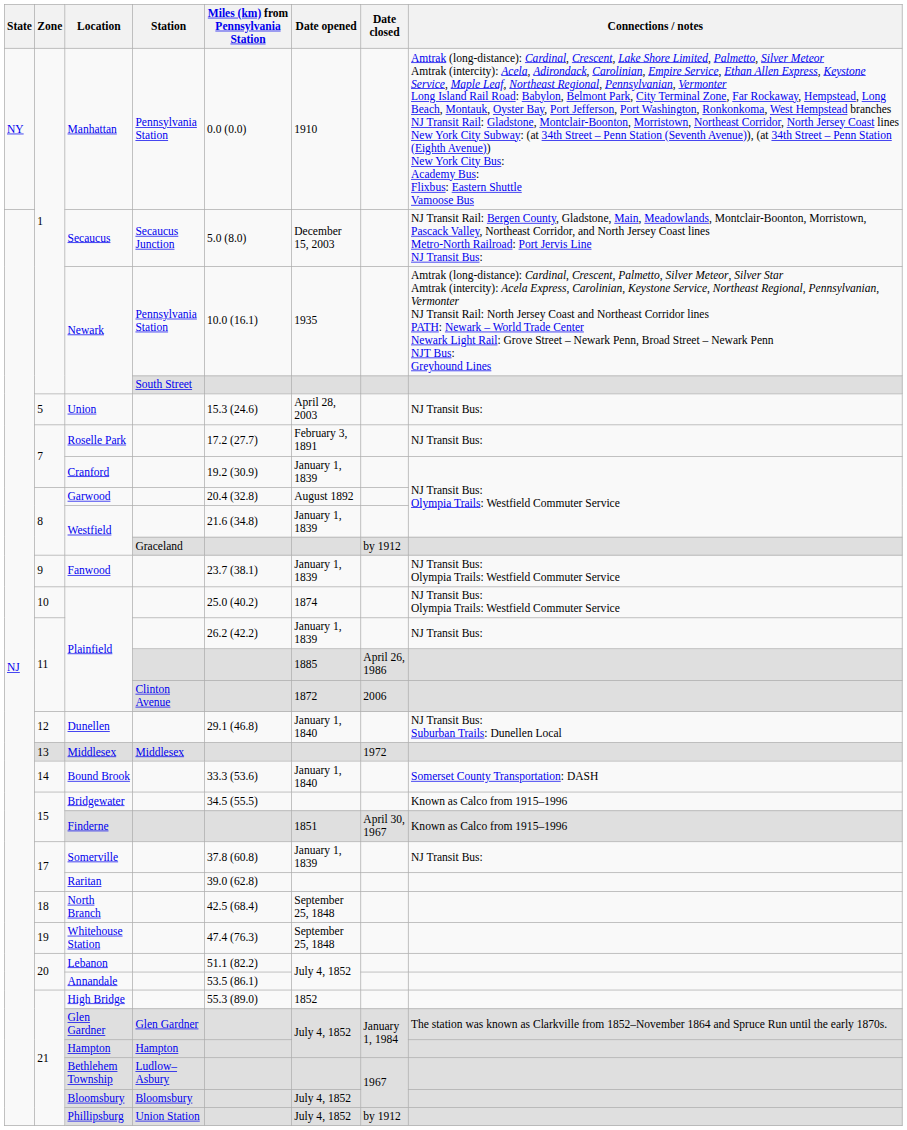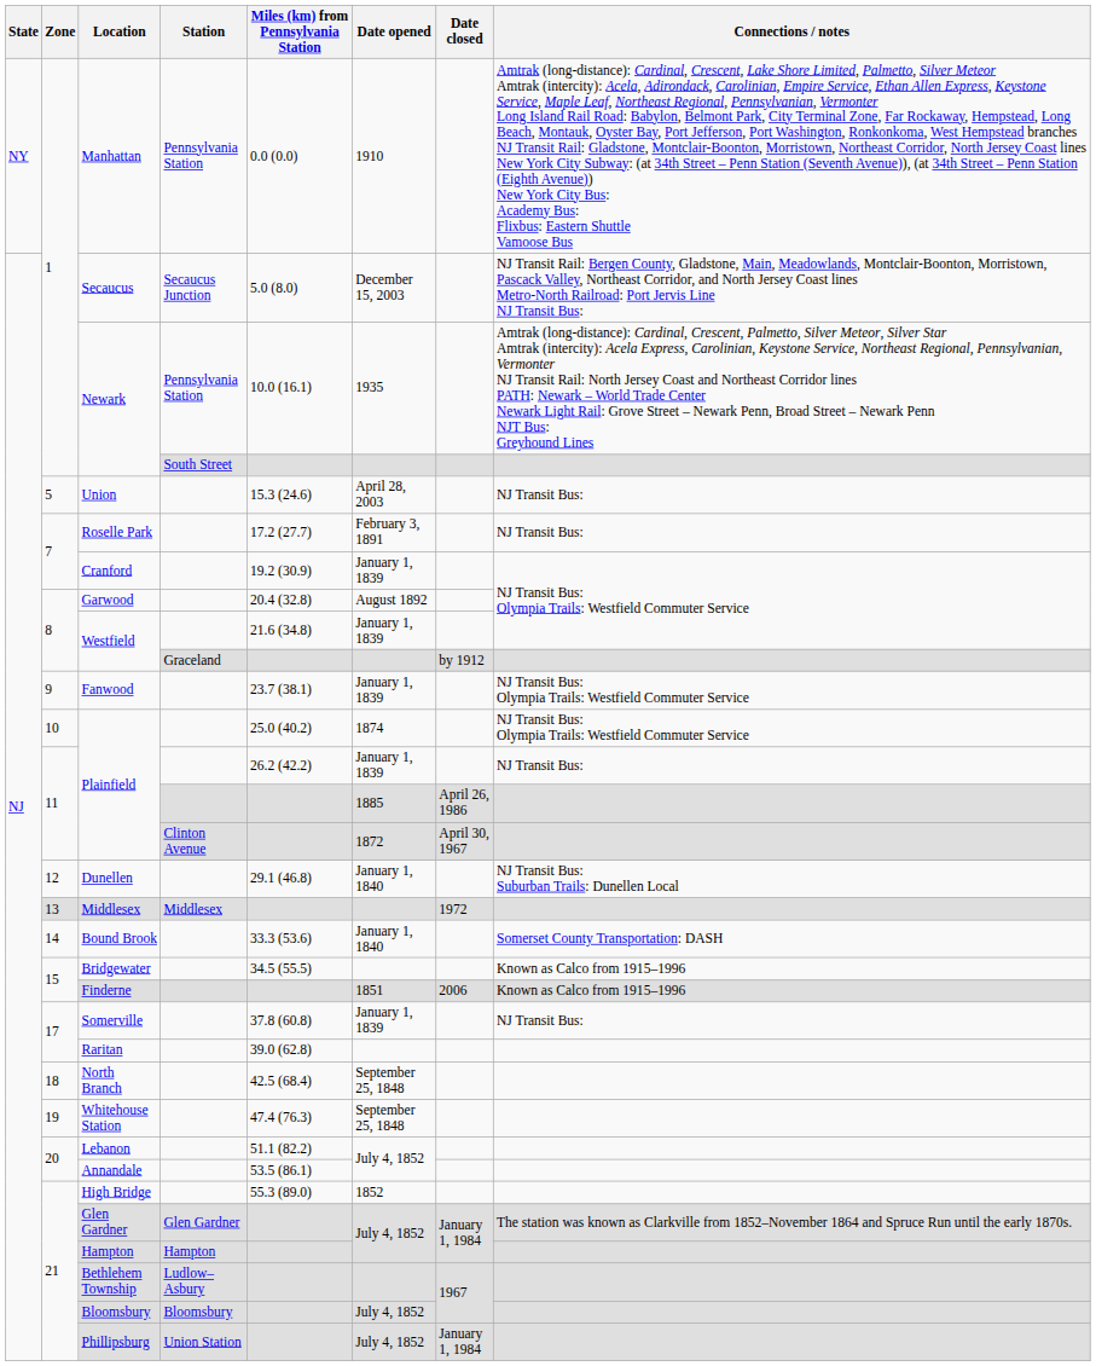 <table class="wikitable">
 <tr>
 <th>State</th>
 <th>Zone</th>
 <th>Location</th>
 <th>Station</th>
 <th><a href='#'>Miles (km)</a> from <a href='#'>Pennsylvania Station</a></th>
 <th>Date opened</th>
 <th>Date closed</th>
 <th width="55%">Connections / notes</th>
 </tr>
 <tr>
 <td><a href='#'>NY</a></td>
 <td rowspan=4>1</td>
 <td><a href='#'>Manhattan</a></td>
 <td><a href='#'>Pennsylvania Station</a> <br></td>
 <td>0.0 (0.0)</td>
 <td>1910</td>
 <td></td>
 <td><a href='#'>Amtrak</a> (long-distance): <em><a href='#'>Cardinal</a></em>, <em><a href='#'>Crescent</a></em>, <em><a href='#'>Lake Shore Limited</a></em>, <em><a href='#'>Palmetto</a></em>, <em><a href='#'>Silver Meteor</a></em><br>Amtrak (intercity): <em><a href='#'>Acela</a></em>, <em><a href='#'>Adirondack</a></em>, <em><a href='#'>Carolinian</a></em>, <em><a href='#'>Empire Service</a></em>, <em><a href='#'>Ethan Allen Express</a></em>, <em><a href='#'>Keystone Service</a></em>, <em><a href='#'>Maple Leaf</a></em>, <em><a href='#'>Northeast Regional</a></em>, <em><a href='#'>Pennsylvanian</a></em>, <em><a href='#'>Vermonter</a></em><br><a href='#'>Long Island Rail Road</a>: <a href='#'>Babylon</a>, <a href='#'>Belmont Park</a>, <a href='#'>City Terminal Zone</a>, <a href='#'>Far Rockaway</a>, <a href='#'>Hempstead</a>, <a href='#'>Long Beach</a>, <a href='#'>Montauk</a>, <a href='#'>Oyster Bay</a>, <a href='#'>Port Jefferson</a>, <a href='#'>Port Washington</a>, <a href='#'>Ronkonkoma</a>, <a href='#'>West Hempstead</a> branches<br><a href='#'>NJ Transit Rail</a>: <a href='#'>Gladstone</a>, <a href='#'>Montclair-Boonton</a>, <a href='#'>Morristown</a>, <a href='#'>Northeast Corridor</a>, <a href='#'>North Jersey Coast</a> lines<br><a href='#'>New York City Subway</a>:  (at <a href='#'>34th Street – Penn Station (Seventh Avenue)</a>),  (at <a href='#'>34th Street – Penn Station (Eighth Avenue)</a>)<br><a href='#'>New York City Bus</a>: <br><a href='#'>Academy Bus</a>: <br><a href='#'>Flixbus</a>: <a href='#'>Eastern Shuttle</a><br><a href='#'>Vamoose Bus</a></td>
 </tr>
 <tr>
 <td rowspan=31><a href='#'>NJ</a></td>
 <td><a href='#'>Secaucus</a></td>
 <td><a href='#'>Secaucus Junction</a> </td>
 <td>5.0 (8.0)</td>
 <td>December 15, 2003</td>
 <td></td>
 <td>NJ Transit Rail: <a href='#'>Bergen County</a>, Gladstone, <a href='#'>Main</a>, <a href='#'>Meadowlands</a>, Montclair-Boonton, Morristown, <a href='#'>Pascack Valley</a>, Northeast Corridor, and North Jersey Coast lines<br><a href='#'>Metro-North Railroad</a>: <a href='#'>Port Jervis Line</a><br><a href='#'>NJ Transit Bus</a>: </td>
 </tr>
 <tr>
 <td rowspan=2><a href='#'>Newark</a></td>
 <td><a href='#'>Pennsylvania Station</a> </td>
 <td>10.0 (16.1)</td>
 <td>1935</td>
 <td></td>
 <td>Amtrak (long-distance): <em>Cardinal</em>, <em>Crescent</em>, <em>Palmetto</em>, <em>Silver Meteor</em>, <em>Silver Star</em><br>Amtrak (intercity): <em>Acela Express</em>, <em>Carolinian</em>, <em>Keystone Service</em>, <em>Northeast Regional</em>, <em>Pennsylvanian</em>, <em>Vermonter</em><br>NJ Transit Rail: North Jersey Coast and Northeast Corridor lines<br><a href='#'>PATH</a>: <a href='#'>Newark – World Trade Center</a><br><a href='#'>Newark Light Rail</a>: Grove Street – Newark Penn, Broad Street – Newark Penn<br><a href='#'>NJT Bus</a>: <br><a href='#'>Greyhound Lines</a></td>
 </tr>
 <tr bgcolor=dfdfdf>
 <td><a href='#'>South Street</a></td>
 <td></td>
 <td></td>
 <td></td>
 <td></td>
 </tr>
 <tr>
 <td>5</td>
 <td><a href='#'>Union</a></td>
 <td> </td>
 <td>15.3 (24.6)</td>
 <td>April 28, 2003</td>
 <td></td>
 <td>NJ Transit Bus: </td>
 </tr>
 <tr>
 <td rowspan=2>7</td>
 <td><a href='#'>Roselle Park</a></td>
 <td></td>
 <td>17.2 (27.7)</td>
 <td>February 3, 1891</td>
 <td></td>
 <td>NJ Transit Bus: </td>
 </tr>
 <tr>
 <td><a href='#'>Cranford</a></td>
 <td> </td>
 <td>19.2 (30.9)</td>
 <td>January 1, 1839</td>
 <td></td>
 <td rowspan="3">NJ Transit Bus: <br><a href='#'>Olympia Trails</a>: Westfield Commuter Service</td>
 </tr>
 <tr>
 <td rowspan=3>8</td>
 <td><a href='#'>Garwood</a></td>
 <td></td>
 <td>20.4 (32.8)</td>
 <td>August 1892</td>
 <td></td>
 </tr>
 <tr>
 <td rowspan=2><a href='#'>Westfield</a></td>
 <td> </td>
 <td>21.6 (34.8)</td>
 <td>January 1, 1839</td>
 <td></td>
 </tr>
 <tr bgcolor=dfdfdf>
 <td>Graceland</td>
 <td></td>
 <td></td>
 <td>by 1912</td>
 <td></td>
 </tr>
 <tr>
 <td>9</td>
 <td><a href='#'>Fanwood</a></td>
 <td></td>
 <td>23.7 (38.1)</td>
 <td>January 1, 1839</td>
 <td></td>
 <td>NJ Transit Bus: <br>Olympia Trails: Westfield Commuter Service</td>
 </tr>
 <tr>
 <td>10</td>
 <td rowspan=4><a href='#'>Plainfield</a></td>
 <td></td>
 <td>25.0 (40.2)</td>
 <td>1874</td>
 <td></td>
 <td>NJ Transit Bus: <br>Olympia Trails: Westfield Commuter Service</td>
 </tr>
 <tr>
 <td rowspan=3>11</td>
 <td> </td>
 <td>26.2 (42.2)</td>
 <td>January 1, 1839</td>
 <td></td>
 <td>NJ Transit Bus: </td>
 </tr>
 <tr bgcolor=dfdfdf>
 <td></td>
 <td></td>
 <td>1885</td>
 <td>April 26, 1986</td>
 <td></td>
 </tr>
 <tr bgcolor=dfdfdf>
 <td><a href='#'>Clinton Avenue</a></td>
 <td></td>
 <td>1872</td>
-<td>2006</td>
+<td>April 30, 1967</td>
 <td></td>
 </tr>
 <tr>
 <td>12</td>
 <td><a href='#'>Dunellen</a></td>
 <td></td>
 <td>29.1 (46.8)</td>
 <td>January 1, 1840</td>
 <td></td>
 <td>NJ Transit Bus: <br><a href='#'>Suburban Trails</a>: Dunellen Local</td>
 </tr>
 <tr bgcolor=dfdfdf>
 <td>13</td>
 <td><a href='#'>Middlesex</a></td>
 <td><a href='#'>Middlesex</a></td>
 <td></td>
 <td></td>
 <td>1972</td>
 <td></td>
 </tr>
 <tr>
 <td>14</td>
 <td><a href='#'>Bound Brook</a></td>
 <td></td>
 <td>33.3 (53.6)</td>
 <td>January 1, 1840</td>
 <td></td>
 <td><a href='#'>Somerset County Transportation</a>: DASH</td>
 </tr>
 <tr>
 <td rowspan=2>15</td>
 <td><a href='#'>Bridgewater</a></td>
 <td></td>
 <td>34.5 (55.5)</td>
 <td></td>
 <td></td>
 <td>Known as Calco from 1915–1996</td>
 </tr>
 <tr bgcolor=dfdfdf>
 <td><a href='#'>Finderne</a></td>
 <td></td>
 <td></td>
 <td>1851</td>
-<td>April 30, 1967</td>
+<td>2006</td>
 <td>Known as Calco from 1915–1996</td>
 </tr>
 <tr>
 <td rowspan=2>17</td>
 <td><a href='#'>Somerville</a></td>
 <td> </td>
 <td>37.8 (60.8)</td>
 <td>January 1, 1839</td>
 <td></td>
 <td>NJ Transit Bus: </td>
 </tr>
 <tr>
 <td><a href='#'>Raritan</a></td>
 <td></td>
 <td>39.0 (62.8)</td>
 <td></td>
 <td></td>
 <td></td>
 </tr>
 <tr>
 <td>18</td>
 <td><a href='#'>North Branch</a></td>
 <td></td>
 <td>42.5 (68.4)</td>
 <td>September 25, 1848</td>
 <td></td>
 <td></td>
 </tr>
 <tr>
 <td>19</td>
 <td><a href='#'>Whitehouse Station</a></td>
 <td></td>
 <td>47.4 (76.3)</td>
 <td>September 25, 1848</td>
 <td></td>
 <td></td>
 </tr>
 <tr>
 <td rowspan=2>20</td>
 <td><a href='#'>Lebanon</a></td>
 <td></td>
 <td>51.1 (82.2)</td>
 <td rowspan="2">July 4, 1852</td>
 <td></td>
 <td></td>
 </tr>
 <tr>
 <td><a href='#'>Annandale</a></td>
 <td></td>
 <td>53.5 (86.1)</td>
 <td></td>
 <td></td>
 </tr>
 <tr>
 <td rowspan=6>21</td>
 <td><a href='#'>High Bridge</a></td>
 <td></td>
 <td>55.3 (89.0)</td>
 <td>1852</td>
 <td></td>
 <td></td>
 </tr>
 <tr bgcolor=dfdfdf>
 <td><a href='#'>Glen Gardner</a></td>
 <td><a href='#'>Glen Gardner</a></td>
 <td></td>
 <td rowspan="2">July 4, 1852</td>
 <td rowspan="2">January 1, 1984</td>
 <td>The station was known as Clarkville from 1852–November 1864 and Spruce Run until the early 1870s.</td>
 </tr>
 <tr bgcolor=dfdfdf>
 <td><a href='#'>Hampton</a></td>
 <td><a href='#'>Hampton</a></td>
 <td></td>
 <td></td>
 </tr>
 <tr bgcolor=dfdfdf>
 <td><a href='#'>Bethlehem Township</a></td>
 <td><a href='#'>Ludlow–Asbury</a></td>
 <td></td>
 <td></td>
 <td rowspan="2">1967</td>
 <td></td>
 </tr>
 <tr bgcolor=dfdfdf>
 <td><a href='#'>Bloomsbury</a></td>
 <td><a href='#'>Bloomsbury</a></td>
 <td></td>
 <td>July 4, 1852</td>
 <td></td>
 </tr>
 <tr bgcolor=dfdfdf>
 <td><a href='#'>Phillipsburg</a></td>
 <td><a href='#'>Union Station</a></td>
 <td></td>
 <td>July 4, 1852</td>
-<td>by 1912</td>
+<td>January 1, 1984</td>
 <td></td>
 </tr>
 </table>
